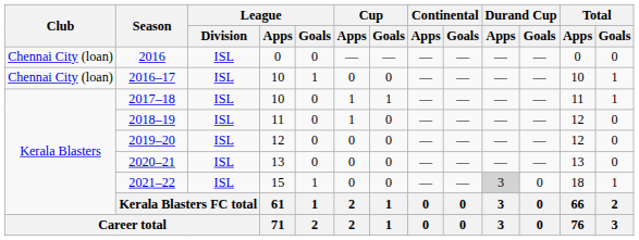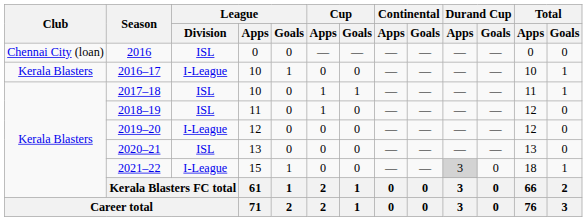 <table class="wikitable" style="text-align: center;">
 <tr>
 <th rowspan="2">Club</th>
 <th rowspan="2">Season</th>
 <th colspan="3">League</th>
 <th colspan="2">Cup</th>
 <th colspan="2">Continental</th>
 <th colspan="2">Durand Cup</th>
 <th colspan="2">Total</th>
 </tr>
 <tr>
 <th>Division</th>
 <th>Apps</th>
 <th>Goals</th>
 <th>Apps</th>
 <th>Goals</th>
 <th>Apps</th>
 <th>Goals</th>
 <th>Apps</th>
 <th>Goals</th>
 <th>Apps</th>
 <th>Goals</th>
 </tr>
 <tr>
 <td rowspan="1"><a href='#'>Chennai City</a> (loan)</td>
 <td><a href='#'>2016</a></td>
 <td><a href='#'>ISL</a></td>
 <td>0</td>
 <td>0</td>
 <td>—</td>
 <td>—</td>
 <td>—</td>
 <td>—</td>
 <td>—</td>
 <td>—</td>
 <td>0</td>
 <td>0</td>
 </tr>
 <tr>
-<td rowspan="1"><a href='#'>Chennai City</a> (loan)</td>
+<td rowspan="1"><a href='#'>Kerala Blasters</a></td>
 <td><a href='#'>2016–17</a></td>
-<td><a href='#'>ISL</a></td>
+<td><a href='#'>I-League</a></td>
 <td>10</td>
 <td>1</td>
 <td>0</td>
 <td>0</td>
 <td>—</td>
 <td>—</td>
 <td>—</td>
 <td>—</td>
 <td>10</td>
 <td>1</td>
 </tr>
 <tr>
 <td rowspan="6"><a href='#'>Kerala Blasters</a></td>
 <td><a href='#'>2017–18</a></td>
 <td><a href='#'>ISL</a></td>
 <td>10</td>
 <td>0</td>
 <td>1</td>
 <td>1</td>
 <td>—</td>
 <td>—</td>
 <td>—</td>
 <td>—</td>
 <td>11</td>
 <td>1</td>
 </tr>
 <tr>
 <td><a href='#'>2018–19</a></td>
 <td><a href='#'>ISL</a></td>
 <td>11</td>
 <td>0</td>
 <td>1</td>
 <td>0</td>
 <td>—</td>
 <td>—</td>
 <td>—</td>
 <td>—</td>
 <td>12</td>
 <td>0</td>
 </tr>
 <tr>
 <td><a href='#'>2019–20</a></td>
-<td><a href='#'>ISL</a></td>
+<td><a href='#'>I-League</a></td>
 <td>12</td>
 <td>0</td>
 <td>0</td>
 <td>0</td>
 <td>—</td>
 <td>—</td>
 <td>—</td>
 <td>—</td>
 <td>12</td>
 <td>0</td>
 </tr>
 <tr>
 <td><a href='#'>2020–21</a></td>
 <td><a href='#'>ISL</a></td>
 <td>13</td>
 <td>0</td>
 <td>0</td>
 <td>0</td>
 <td>—</td>
 <td>—</td>
 <td>—</td>
 <td>—</td>
 <td>13</td>
 <td>0</td>
 </tr>
 <tr>
 <td><a href='#'>2021–22</a></td>
-<td><a href='#'>ISL</a></td>
+<td><a href='#'>I-League</a></td>
 <td>15</td>
 <td>1</td>
 <td>0</td>
 <td>0</td>
 <td>—</td>
 <td>—</td>
 <td style="background: lightgrey;">3</td>
 <td>0</td>
 <td>18</td>
 <td>1</td>
 </tr>
 <tr>
 <th colspan="2">Kerala Blasters FC total</th>
 <th>61</th>
 <th>1</th>
 <th>2</th>
 <th>1</th>
 <th>0</th>
 <th>0</th>
 <th>3</th>
 <th>0</th>
 <th>66</th>
 <th>2</th>
 </tr>
 <tr>
 <th colspan="3">Career total</th>
 <th>71</th>
 <th>2</th>
 <th>2</th>
 <th>1</th>
 <th>0</th>
 <th>0</th>
 <th>3</th>
 <th>0</th>
 <th>76</th>
 <th>3</th>
 </tr>
 </table>
